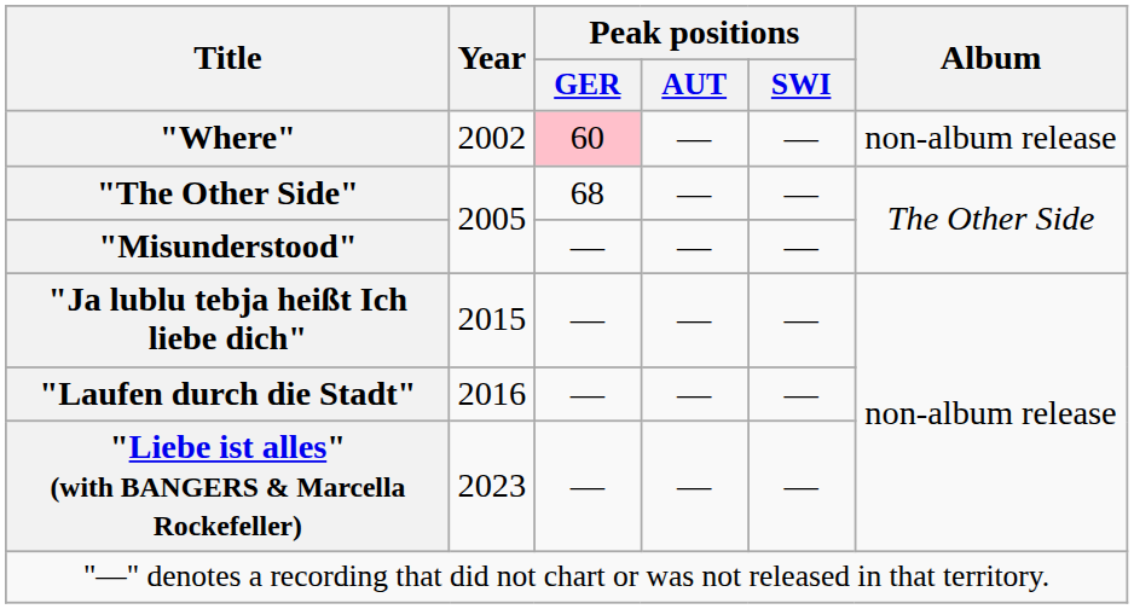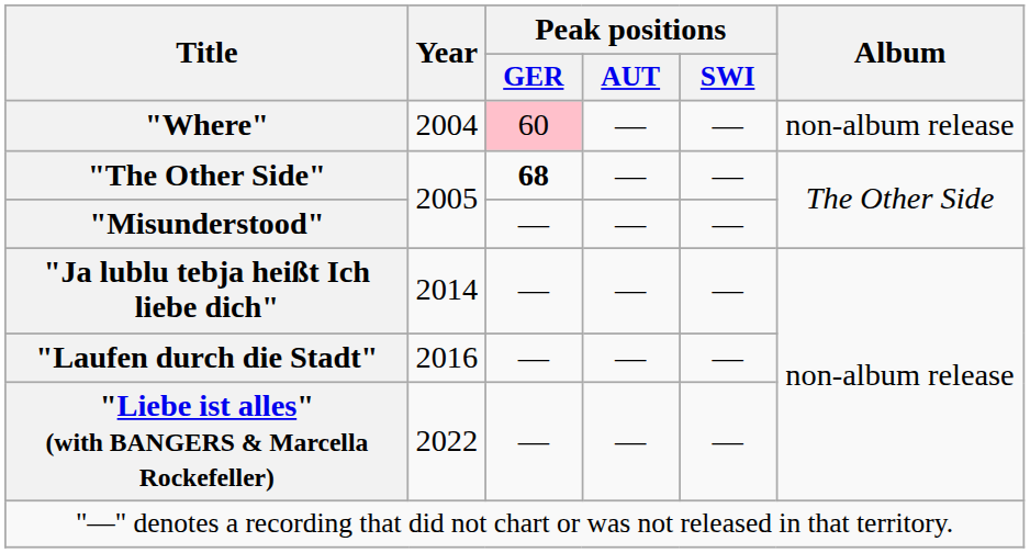 <table class="wikitable plainrowheaders" style="text-align:center;">
 <tr>
 <th align="center" rowspan="2" width="200">Title</th>
 <th align="center" rowspan="2" width="10">Year</th>
 <th align="center" colspan="3" width="20">Peak positions</th>
 <th align="center" rowspan="2" width="120">Album</th>
 </tr>
 <tr>
 <th scope="col" style="width:3em;font-size:90%;"><a href='#'>GER</a><br></th>
 <th scope="col" style="width:3em;font-size:90%;"><a href='#'>AUT</a><br></th>
 <th scope="col" style="width:3em;font-size:90%;"><a href='#'>SWI</a><br></th>
 </tr>
 <tr>
 <th scope="row">"Where"</th>
-<td rowspan="1">2002</td>
+<td rowspan="1">2004</td>
 <td style="background: pink;">60</td>
 <td>—</td>
 <td>—</td>
 <td rowspan="1">non-album release</td>
 </tr>
 <tr>
 <th scope="row">"The Other Side"</th>
 <td rowspan="2">2005</td>
-<td>68</td>
+<td><strong>68</strong></td>
 <td>—</td>
 <td>—</td>
 <td rowspan="2"><em>The Other Side</em></td>
 </tr>
 <tr>
 <th scope="row">"Misunderstood"</th>
 <td>—</td>
 <td>—</td>
 <td>—</td>
 </tr>
 <tr>
 <th scope="row">"Ja lublu tebja heißt Ich liebe dich"</th>
-<td rowspan="1">2015</td>
+<td rowspan="1">2014</td>
 <td>—</td>
 <td>—</td>
 <td>—</td>
 <td rowspan="3">non-album release</td>
 </tr>
 <tr>
 <th scope="row">"Laufen durch die Stadt"</th>
 <td rowspan="1">2016</td>
 <td>—</td>
 <td>—</td>
 <td>—</td>
 </tr>
 <tr>
 <th scope="row">"<a href='#'>Liebe ist alles</a>" <br> <small>(with BANGERS & Marcella Rockefeller)</small></th>
-<td rowspan="1">2023</td>
+<td rowspan="1">2022</td>
 <td>—</td>
 <td>—</td>
 <td>—</td>
 </tr>
 <tr>
 <td colspan="10" style="font-size:90%">"—" denotes a recording that did not chart or was not released in that territory.</td>
 </tr>
 </table>
